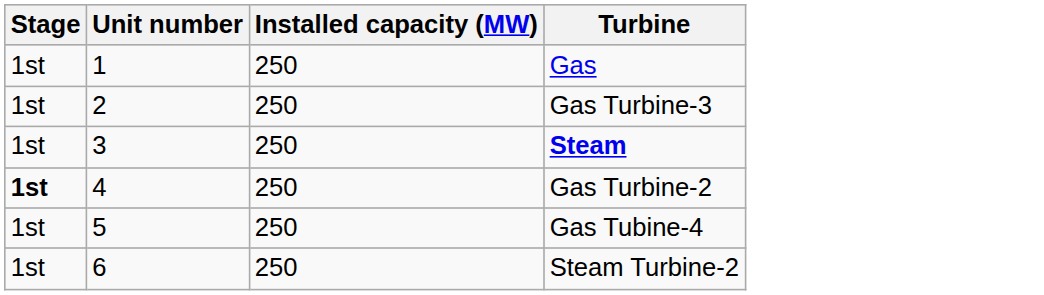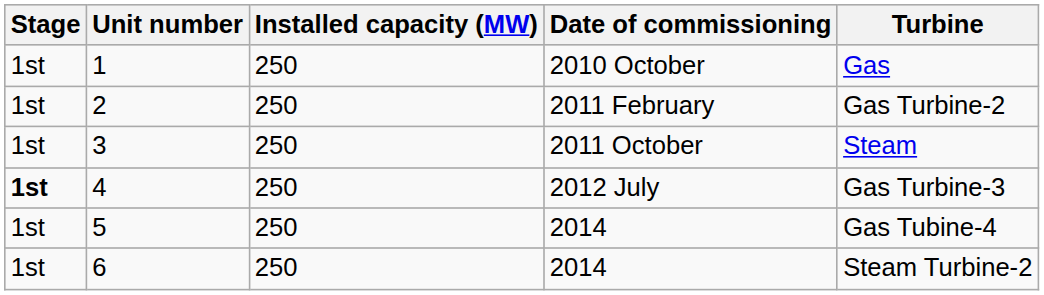 <table class="sortable wikitable">
 <tr>
 <th>Stage</th>
 <th>Unit number</th>
 <th>Installed capacity (<a href='#'>MW</a>)</th>
+<th>Date of commissioning</th>
 <th>Turbine</th>
 </tr>
 <tr>
 <td>1st</td>
 <td>1</td>
 <td>250</td>
+<td>2010 October</td>
 <td><a href='#'>Gas</a></td>
 </tr>
 <tr>
 <td>1st</td>
 <td>2</td>
 <td>250</td>
-<td>Gas Turbine-3</td>
+<td>2011 February</td>
+<td>Gas Turbine-2</td>
 </tr>
 <tr>
 <td>1st</td>
 <td>3</td>
 <td>250</td>
-<td><strong><a href='#'>Steam</a></strong></td>
+<td>2011 October</td>
+<td><a href='#'>Steam</a></td>
 </tr>
 <tr>
 <td><strong>1st</strong></td>
 <td>4</td>
 <td>250</td>
-<td>Gas Turbine-2</td>
+<td>2012 July</td>
+<td>Gas Turbine-3</td>
 </tr>
 <tr>
 <td>1st</td>
 <td>5</td>
 <td>250</td>
+<td>2014</td>
 <td>Gas Tubine-4</td>
 </tr>
 <tr>
 <td>1st</td>
 <td>6</td>
 <td>250</td>
+<td>2014</td>
 <td>Steam Turbine-2 </td>
 </tr>
 </table>
